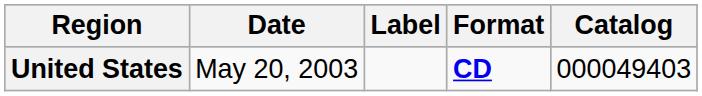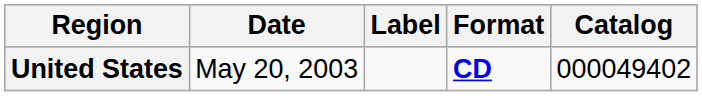 <table class="wikitable plainrowheaders">
 <tr>
 <th scope="col">Region</th>
 <th scope="col">Date</th>
 <th scope="col">Label</th>
 <th scope="col">Format</th>
 <th scope="col">Catalog</th>
 </tr>
 <tr>
 <th scope="row">United States</th>
 <td>May 20, 2003</td>
 <td></td>
 <td><strong><a href='#'>CD</a></strong></td>
-<td>000049403</td>
+<td>000049402</td>
 </tr>
 </table>
